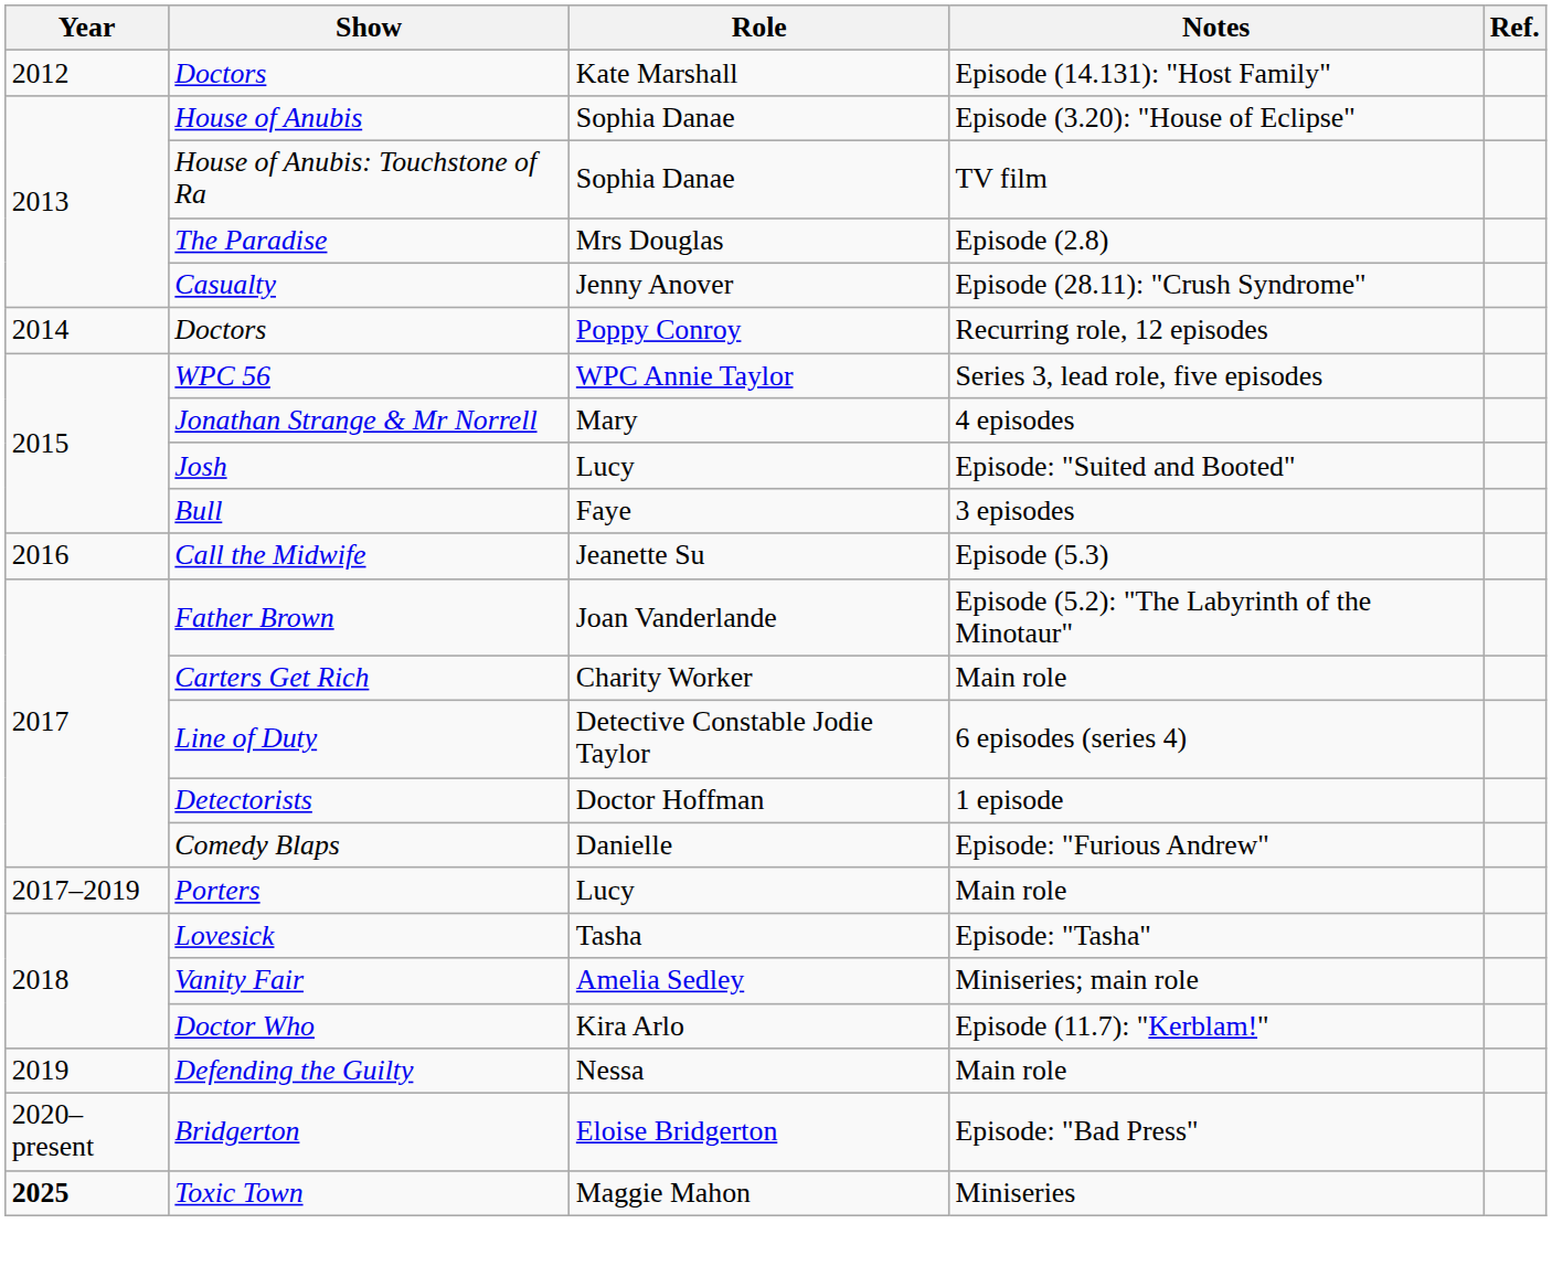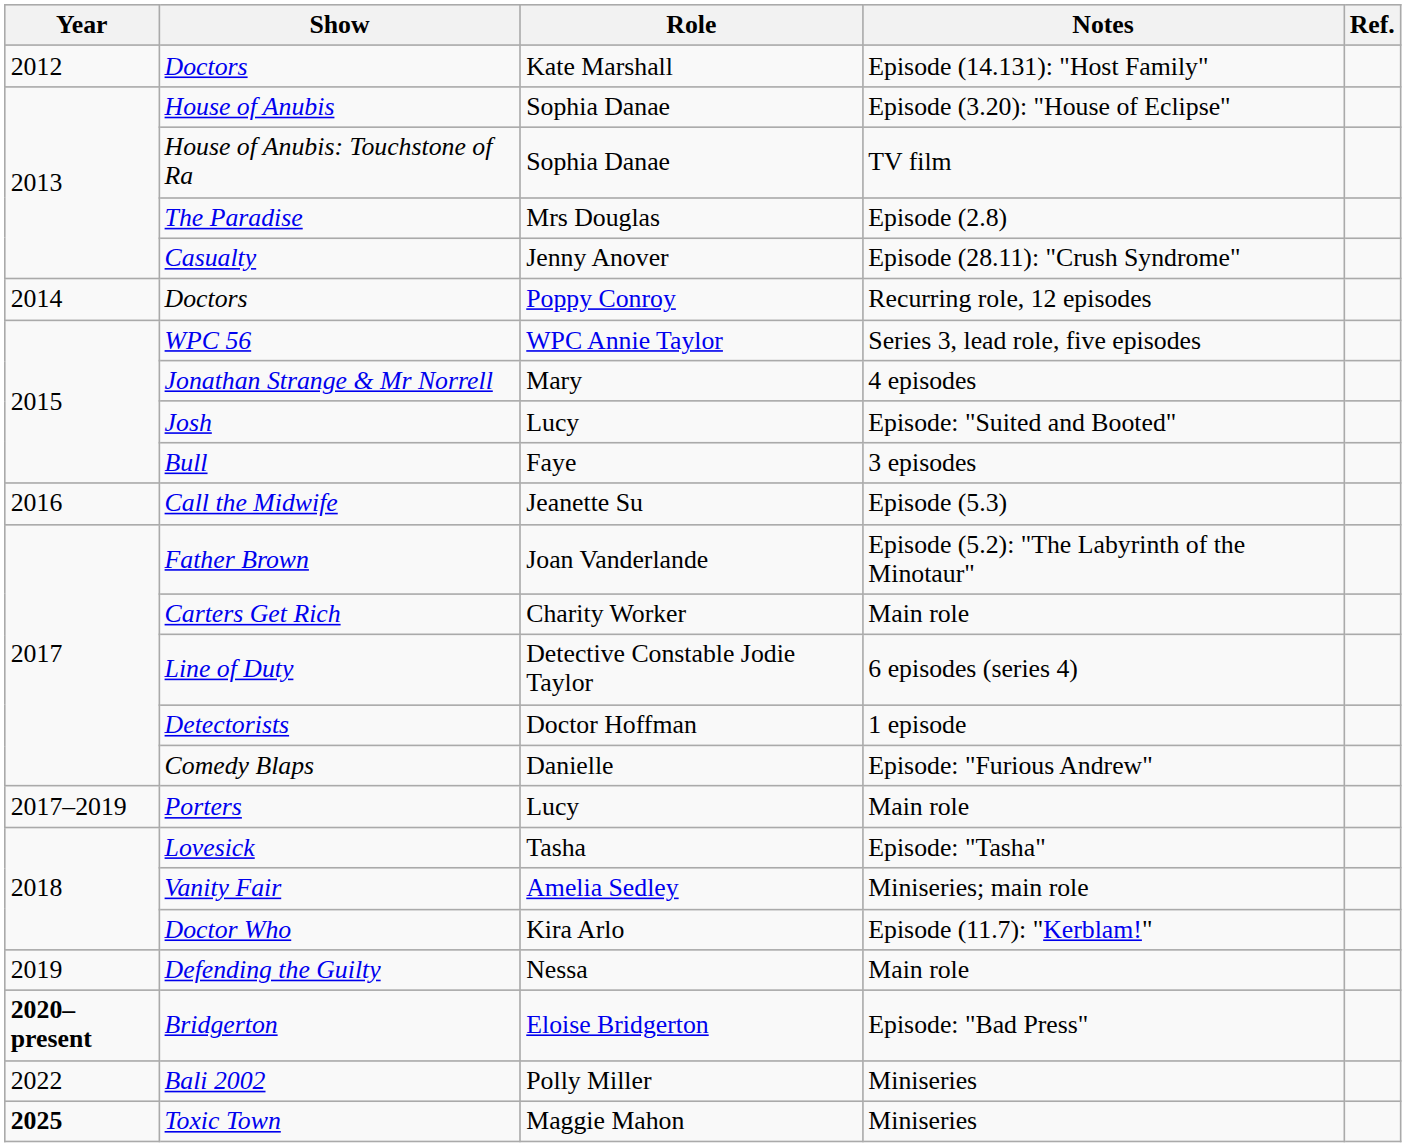 <table class="wikitable sortable">
 <tr>
 <th>Year</th>
 <th>Show</th>
 <th>Role</th>
 <th>Notes</th>
 <th>Ref.</th>
 </tr>
 <tr>
 <td>2012</td>
 <td><em><a href='#'>Doctors</a></em></td>
 <td>Kate Marshall</td>
 <td>Episode (14.131): "Host Family"</td>
 <td></td>
 </tr>
 <tr>
 <td rowspan="4">2013</td>
 <td><em><a href='#'>House of Anubis</a></em></td>
 <td>Sophia Danae</td>
 <td>Episode (3.20): "House of Eclipse"</td>
 <td></td>
 </tr>
 <tr>
 <td><em>House of Anubis: Touchstone of Ra</em></td>
 <td>Sophia Danae</td>
 <td>TV film</td>
 <td></td>
 </tr>
 <tr>
 <td><em><a href='#'>The Paradise</a></em></td>
 <td>Mrs Douglas</td>
 <td>Episode (2.8)</td>
 <td></td>
 </tr>
 <tr>
 <td><em><a href='#'>Casualty</a></em></td>
 <td>Jenny Anover</td>
 <td>Episode (28.11): "Crush Syndrome"</td>
 <td></td>
 </tr>
 <tr>
 <td>2014</td>
 <td><em>Doctors</em></td>
 <td><a href='#'>Poppy Conroy</a></td>
 <td>Recurring role, 12 episodes</td>
 <td></td>
 </tr>
 <tr>
 <td rowspan="4">2015</td>
 <td><em><a href='#'>WPC 56</a></em></td>
 <td><a href='#'>WPC Annie Taylor</a></td>
 <td>Series 3, lead role, five episodes</td>
 <td></td>
 </tr>
 <tr>
 <td><em><a href='#'>Jonathan Strange & Mr Norrell</a></em></td>
 <td>Mary</td>
 <td>4 episodes</td>
 <td></td>
 </tr>
 <tr>
 <td><em><a href='#'>Josh</a></em></td>
 <td>Lucy</td>
 <td>Episode: "Suited and Booted"</td>
 <td></td>
 </tr>
 <tr>
 <td><em><a href='#'>Bull</a></em></td>
 <td>Faye</td>
 <td>3 episodes</td>
 <td></td>
 </tr>
 <tr>
 <td>2016</td>
 <td><em><a href='#'>Call the Midwife</a></em></td>
 <td>Jeanette Su</td>
 <td>Episode (5.3)</td>
 <td></td>
 </tr>
 <tr>
 <td rowspan="5">2017</td>
 <td><em><a href='#'>Father Brown</a></em></td>
 <td>Joan Vanderlande</td>
 <td>Episode (5.2): "The Labyrinth of the Minotaur"</td>
 <td></td>
 </tr>
 <tr>
 <td><em><a href='#'>Carters Get Rich</a></em></td>
 <td>Charity Worker</td>
 <td>Main role</td>
 <td></td>
 </tr>
 <tr>
 <td><em><a href='#'>Line of Duty</a></em></td>
 <td>Detective Constable Jodie Taylor</td>
 <td>6 episodes (series 4)</td>
 <td></td>
 </tr>
 <tr>
 <td><em><a href='#'>Detectorists</a></em></td>
 <td>Doctor Hoffman</td>
 <td>1 episode</td>
 <td></td>
 </tr>
 <tr>
 <td><em>Comedy Blaps</em></td>
 <td>Danielle</td>
 <td>Episode: "Furious Andrew"</td>
 <td></td>
 </tr>
 <tr>
 <td>2017–2019</td>
 <td><em><a href='#'>Porters</a></em></td>
 <td>Lucy</td>
 <td>Main role</td>
 <td></td>
 </tr>
 <tr>
 <td rowspan="3">2018</td>
 <td><em><a href='#'>Lovesick</a></em></td>
 <td>Tasha</td>
 <td>Episode: "Tasha"</td>
 <td></td>
 </tr>
 <tr>
 <td><em><a href='#'>Vanity Fair</a></em></td>
 <td><a href='#'>Amelia Sedley</a></td>
 <td>Miniseries; main role</td>
 <td></td>
 </tr>
 <tr>
 <td><em><a href='#'>Doctor Who</a></em></td>
 <td>Kira Arlo</td>
 <td>Episode (11.7): "<a href='#'>Kerblam!</a>"</td>
 <td></td>
 </tr>
 <tr>
 <td>2019</td>
 <td><em><a href='#'>Defending the Guilty</a></em></td>
 <td>Nessa</td>
 <td>Main role</td>
 <td></td>
 </tr>
 <tr>
-<td>2020–present</td>
+<td><strong>2020–present</strong></td>
 <td><em><a href='#'>Bridgerton</a></em></td>
 <td><a href='#'>Eloise Bridgerton</a></td>
 <td>Episode: "Bad Press"</td>
+<td></td>
+</tr>
+<tr>
+<td>2022</td>
+<td><em><a href='#'>Bali 2002</a></em></td>
+<td>Polly Miller</td>
+<td>Miniseries</td>
 <td></td>
 </tr>
 <tr>
 <td><strong>2025</strong></td>
 <td><em><a href='#'>Toxic Town</a></em></td>
 <td>Maggie Mahon</td>
 <td>Miniseries</td>
 <td></td>
 </tr>
 </table>
